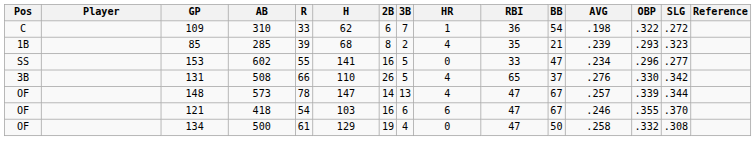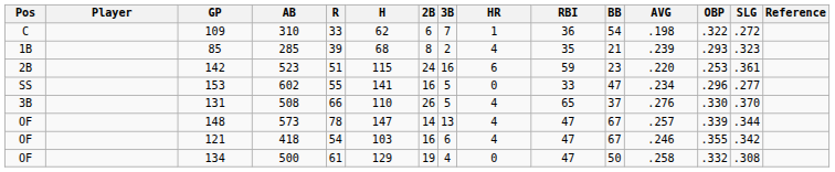 <table class="wikitable sortable" style="text-align:center; font-size: 95%;">
 <tr>
 <th bgcolor="#DDDDFF" width="5%">Pos</th>
 <th bgcolor="#DDDDFF" width="16%">Player</th>
 <th bgcolor="#DDDDFF" width="9%">GP</th>
 <th bgcolor="#DDDDFF" width="9%">AB</th>
 <th>R</th>
 <th bgcolor="#DDDDFF" width="9%">H</th>
 <th>2B</th>
 <th>3B</th>
 <th bgcolor="#DDDDFF" width="9%">HR</th>
 <th bgcolor="#DDDDFF" width="9%">RBI</th>
 <th>BB</th>
 <th bgcolor="#DDDDFF" width="9%">AVG</th>
 <th>OBP</th>
 <th>SLG</th>
 <th>Reference</th>
 </tr>
 <tr>
 <td>C</td>
 <td></td>
 <td>109</td>
 <td>310</td>
 <td>33</td>
 <td>62</td>
 <td>6</td>
 <td>7</td>
 <td>1</td>
 <td>36</td>
 <td>54</td>
 <td>.198</td>
 <td>.322</td>
 <td>.272</td>
 <td></td>
 </tr>
 <tr>
 <td>1B</td>
 <td></td>
 <td>85</td>
 <td>285</td>
 <td>39</td>
 <td>68</td>
 <td>8</td>
 <td>2</td>
 <td>4</td>
 <td>35</td>
 <td>21</td>
 <td>.239</td>
 <td>.293</td>
 <td>.323</td>
 <td></td>
 </tr>
 <tr>
+<td>2B</td>
+<td></td>
+<td>142</td>
+<td>523</td>
+<td>51</td>
+<td>115</td>
+<td>24</td>
+<td>16</td>
+<td>6</td>
+<td>59</td>
+<td>23</td>
+<td>.220</td>
+<td>.253</td>
+<td>.361</td>
+<td></td>
+</tr>
+<tr>
 <td>SS</td>
 <td></td>
 <td>153</td>
 <td>602</td>
 <td>55</td>
 <td>141</td>
 <td>16</td>
 <td>5</td>
 <td>0</td>
 <td>33</td>
 <td>47</td>
 <td>.234</td>
 <td>.296</td>
 <td>.277</td>
 <td></td>
 </tr>
 <tr>
 <td>3B</td>
 <td></td>
 <td>131</td>
 <td>508</td>
 <td>66</td>
 <td>110</td>
 <td>26</td>
 <td>5</td>
 <td>4</td>
 <td>65</td>
 <td>37</td>
 <td>.276</td>
 <td>.330</td>
-<td>.342</td>
+<td>.370</td>
 <td></td>
 </tr>
 <tr>
 <td>OF</td>
 <td></td>
 <td>148</td>
 <td>573</td>
 <td>78</td>
 <td>147</td>
 <td>14</td>
 <td>13</td>
 <td>4</td>
 <td>47</td>
 <td>67</td>
 <td>.257</td>
 <td>.339</td>
 <td>.344</td>
 <td></td>
 </tr>
 <tr>
 <td>OF</td>
 <td></td>
 <td>121</td>
 <td>418</td>
 <td>54</td>
 <td>103</td>
 <td>16</td>
 <td>6</td>
-<td>6</td>
+<td>4</td>
 <td>47</td>
 <td>67</td>
 <td>.246</td>
 <td>.355</td>
-<td>.370</td>
+<td>.342</td>
 <td></td>
 </tr>
 <tr>
 <td>OF</td>
 <td></td>
 <td>134</td>
 <td>500</td>
 <td>61</td>
 <td>129</td>
 <td>19</td>
 <td>4</td>
 <td>0</td>
 <td>47</td>
 <td>50</td>
 <td>.258</td>
 <td>.332</td>
 <td>.308</td>
 <td></td>
 </tr>
 </table>
